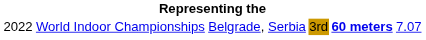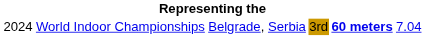 <table>
 <tr>
 <th colspan="6">Representing the </th>
 </tr>
 <tr>
-<td>2022</td>
+<td>2024</td>
 <td><a href='#'>World Indoor Championships</a></td>
 <td><a href='#'>Belgrade</a>, <a href='#'>Serbia</a></td>
 <td bgcolor=cc9900>3rd</td>
 <td><strong><a href='#'>60 meters</a></strong></td>
-<td><a href='#'>7.07</a></td>
+<td><a href='#'>7.04</a></td>
 </tr>
 </table>
